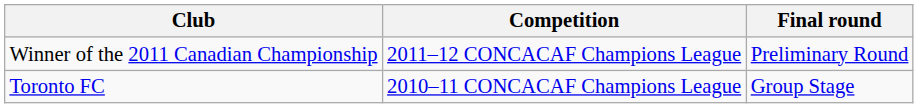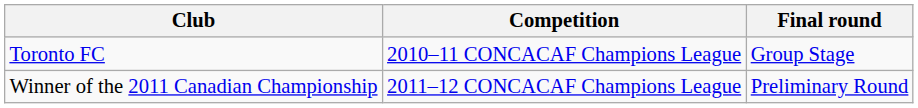 <table class="wikitable">
 <tr>
 <th>Club</th>
 <th>Competition</th>
 <th>Final round</th>
 </tr>
 <tr>
+<td><a href='#'>Toronto FC</a></td>
+<td><a href='#'>2010–11 CONCACAF Champions League</a></td>
+<td><a href='#'>Group Stage</a></td>
+</tr>
+<tr>
 <td>Winner of the <a href='#'>2011 Canadian Championship</a></td>
 <td><a href='#'>2011–12 CONCACAF Champions League</a></td>
 <td><a href='#'>Preliminary Round</a></td>
 </tr>
-<tr>
-<td><a href='#'>Toronto FC</a></td>
-<td><a href='#'>2010–11 CONCACAF Champions League</a></td>
-<td><a href='#'>Group Stage</a></td>
-</tr>
 </table>
